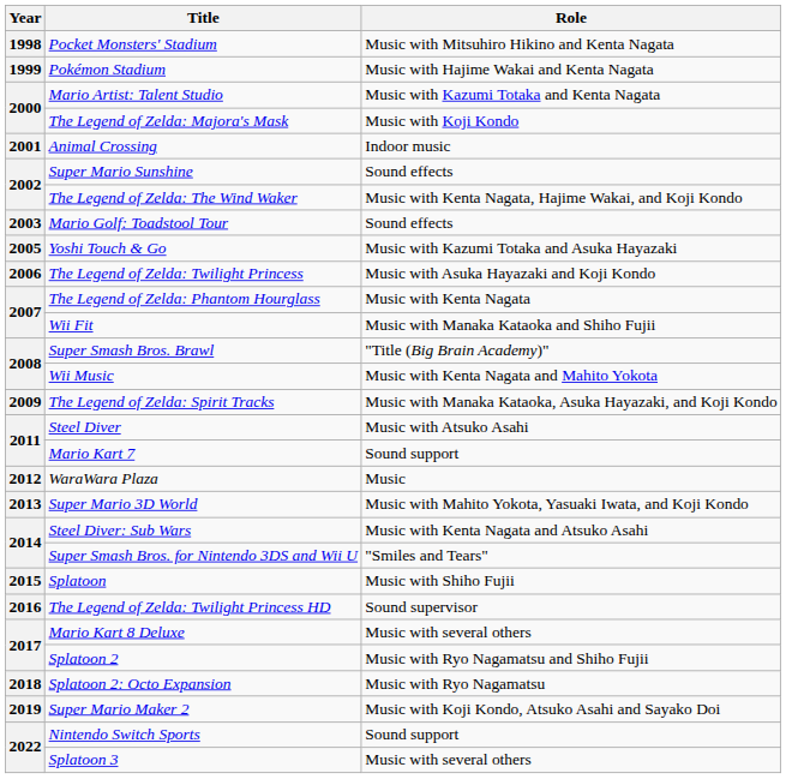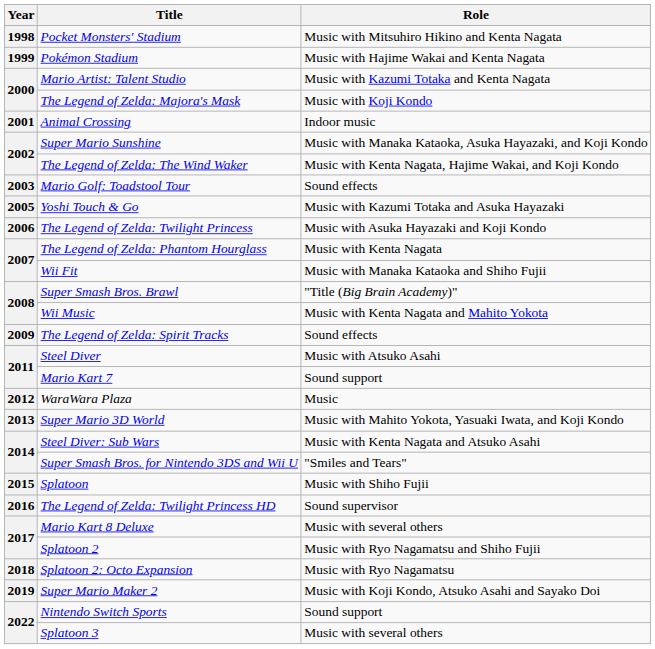 <table class="wikitable sortable">
 <tr>
 <th>Year</th>
 <th>Title</th>
 <th>Role</th>
 </tr>
 <tr>
 <th scope="row">1998</th>
 <td><em><a href='#'>Pocket Monsters' Stadium</a></em></td>
 <td>Music with Mitsuhiro Hikino and Kenta Nagata</td>
 </tr>
 <tr>
 <th scope="row">1999</th>
 <td><em><a href='#'>Pokémon Stadium</a></em></td>
 <td>Music with Hajime Wakai and Kenta Nagata</td>
 </tr>
 <tr>
 <th scope="row" rowspan="2">2000</th>
 <td><em><a href='#'>Mario Artist: Talent Studio</a></em></td>
 <td>Music with <a href='#'>Kazumi Totaka</a> and Kenta Nagata</td>
 </tr>
 <tr>
 <td><em><a href='#'>The Legend of Zelda: Majora's Mask</a></em></td>
 <td>Music with <a href='#'>Koji Kondo</a></td>
 </tr>
 <tr>
 <th scope="row">2001</th>
 <td><em><a href='#'>Animal Crossing</a></em></td>
 <td>Indoor music</td>
 </tr>
 <tr>
 <th scope="row" rowspan="2">2002</th>
 <td><em><a href='#'>Super Mario Sunshine</a></em></td>
-<td>Sound effects</td>
+<td>Music with Manaka Kataoka, Asuka Hayazaki, and Koji Kondo</td>
 </tr>
 <tr>
 <td><em><a href='#'>The Legend of Zelda: The Wind Waker</a></em></td>
 <td>Music with Kenta Nagata, Hajime Wakai, and Koji Kondo</td>
 </tr>
 <tr>
 <th scope="row">2003</th>
 <td><em><a href='#'>Mario Golf: Toadstool Tour</a></em></td>
 <td>Sound effects</td>
 </tr>
 <tr>
 <th scope="row">2005</th>
 <td><em><a href='#'>Yoshi Touch & Go</a></em></td>
 <td>Music with Kazumi Totaka and Asuka Hayazaki</td>
 </tr>
 <tr>
 <th scope="row">2006</th>
 <td><em><a href='#'>The Legend of Zelda: Twilight Princess</a></em></td>
 <td>Music with Asuka Hayazaki and Koji Kondo</td>
 </tr>
 <tr>
 <th scope="row" rowspan="2">2007</th>
 <td><em><a href='#'>The Legend of Zelda: Phantom Hourglass</a></em></td>
 <td>Music with Kenta Nagata</td>
 </tr>
 <tr>
 <td><em><a href='#'>Wii Fit</a></em></td>
 <td>Music with Manaka Kataoka and Shiho Fujii</td>
 </tr>
 <tr>
 <th scope="row" rowspan="2">2008</th>
 <td><em><a href='#'>Super Smash Bros. Brawl</a></em></td>
 <td>"Title (<em>Big Brain Academy</em>)"</td>
 </tr>
 <tr>
 <td><em><a href='#'>Wii Music</a></em></td>
 <td>Music with Kenta Nagata and <a href='#'>Mahito Yokota</a></td>
 </tr>
 <tr>
 <th scope="row">2009</th>
 <td><em><a href='#'>The Legend of Zelda: Spirit Tracks</a></em></td>
-<td>Music with Manaka Kataoka, Asuka Hayazaki, and Koji Kondo</td>
+<td>Sound effects</td>
 </tr>
 <tr>
 <th scope="row" rowspan="2">2011</th>
 <td><em><a href='#'>Steel Diver</a></em></td>
 <td>Music with Atsuko Asahi</td>
 </tr>
 <tr>
 <td><em><a href='#'>Mario Kart 7</a></em></td>
 <td>Sound support</td>
 </tr>
 <tr>
 <th scope="row">2012</th>
 <td><em>WaraWara Plaza</em></td>
 <td>Music</td>
 </tr>
 <tr>
 <th scope="row">2013</th>
 <td><em><a href='#'>Super Mario 3D World</a></em></td>
 <td>Music with Mahito Yokota, Yasuaki Iwata, and Koji Kondo</td>
 </tr>
 <tr>
 <th scope="row" rowspan="2">2014</th>
 <td><em><a href='#'>Steel Diver: Sub Wars</a></em></td>
 <td>Music with Kenta Nagata and Atsuko Asahi</td>
 </tr>
 <tr>
 <td><em><a href='#'>Super Smash Bros. for Nintendo 3DS and Wii U</a></em></td>
 <td>"Smiles and Tears"</td>
 </tr>
 <tr>
 <th scope="row">2015</th>
 <td><em><a href='#'>Splatoon</a></em></td>
 <td>Music with Shiho Fujii</td>
 </tr>
 <tr>
 <th scope="row">2016</th>
 <td><em><a href='#'>The Legend of Zelda: Twilight Princess HD</a></em></td>
 <td>Sound supervisor</td>
 </tr>
 <tr>
 <th scope="row" rowspan="2">2017</th>
 <td><em><a href='#'>Mario Kart 8 Deluxe</a></em></td>
 <td>Music with several others</td>
 </tr>
 <tr>
 <td><em><a href='#'>Splatoon 2</a></em></td>
 <td>Music with Ryo Nagamatsu and Shiho Fujii</td>
 </tr>
 <tr>
 <th scope="row">2018</th>
 <td><em><a href='#'>Splatoon 2: Octo Expansion</a></em></td>
 <td>Music with Ryo Nagamatsu</td>
 </tr>
 <tr>
 <th scope="row">2019</th>
 <td><em><a href='#'>Super Mario Maker 2</a></em></td>
 <td>Music with Koji Kondo, Atsuko Asahi and Sayako Doi</td>
 </tr>
 <tr>
 <th scope="row" rowspan="2">2022</th>
 <td><em><a href='#'>Nintendo Switch Sports</a></em></td>
 <td>Sound support</td>
 </tr>
 <tr>
 <td><em><a href='#'>Splatoon 3</a></em></td>
 <td>Music with several others</td>
 </tr>
 </table>
